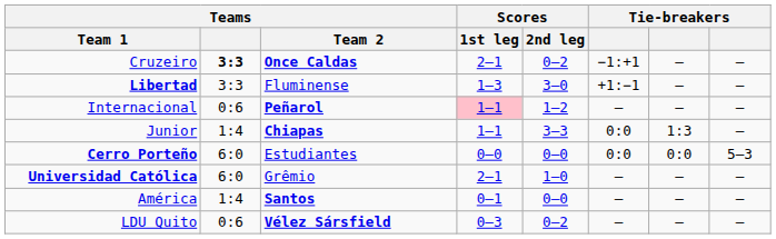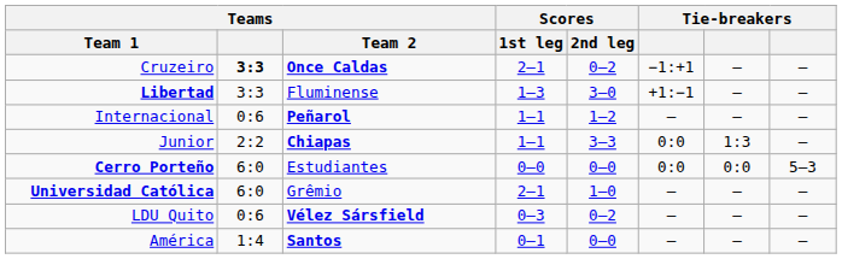 <table class="wikitable" style="text-align:center;">
 <tr>
 <th colspan=3>Teams</th>
 <th colspan=2>Scores</th>
 <th colspan=3>Tie-breakers</th>
 </tr>
 <tr>
 <th width="175">Team 1</th>
 <th width="50"></th>
 <th width="175">Team 2</th>
 <th width="55">1st leg</th>
 <th width="55">2nd leg</th>
 <th width="50"></th>
 <th width="50"></th>
 <th width="50"></th>
 </tr>
 <tr>
 <td align=right><a href='#'>Cruzeiro</a> </td>
 <td><strong>3:3</strong></td>
 <td align=left> <strong><a href='#'>Once Caldas</a></strong></td>
 <td><a href='#'>2–1</a></td>
 <td><a href='#'>0–2</a></td>
 <td>−1:+1</td>
 <td>—</td>
 <td>—</td>
 </tr>
 <tr>
 <td align=right><strong><a href='#'>Libertad</a></strong> </td>
 <td>3:3</td>
 <td align=left> <a href='#'>Fluminense</a></td>
 <td><a href='#'>1–3</a></td>
 <td><a href='#'>3–0</a></td>
 <td>+1:−1</td>
 <td>—</td>
 <td>—</td>
 </tr>
 <tr>
 <td align=right><a href='#'>Internacional</a> </td>
 <td>0:6</td>
 <td align=left> <strong><a href='#'>Peñarol</a></strong></td>
-<td style="background: pink;"><a href='#'>1–1</a></td>
+<td><a href='#'>1–1</a></td>
 <td><a href='#'>1–2</a></td>
 <td>—</td>
 <td>—</td>
 <td>—</td>
 </tr>
 <tr>
 <td align=right><a href='#'>Junior</a> </td>
-<td>1:4</td>
+<td>2:2</td>
 <td align=left> <strong><a href='#'>Chiapas</a></strong></td>
 <td><a href='#'>1–1</a></td>
 <td><a href='#'>3–3</a></td>
 <td>0:0</td>
 <td>1:3</td>
 <td>—</td>
 </tr>
 <tr>
 <td align=right><strong><a href='#'>Cerro Porteño</a></strong> </td>
 <td>6:0</td>
 <td align=left> <a href='#'>Estudiantes</a></td>
 <td><a href='#'>0–0</a></td>
 <td><a href='#'>0–0</a></td>
 <td>0:0</td>
 <td>0:0</td>
 <td>5–3</td>
 </tr>
 <tr>
 <td align=right><strong><a href='#'>Universidad Católica</a></strong> </td>
 <td>6:0</td>
 <td align=left> <a href='#'>Grêmio</a></td>
 <td><a href='#'>2–1</a></td>
 <td><a href='#'>1–0</a></td>
 <td>—</td>
 <td>—</td>
 <td>—</td>
 </tr>
 <tr>
+<td align=right><a href='#'>LDU Quito</a> </td>
+<td>0:6</td>
+<td align=left> <strong><a href='#'>Vélez Sársfield</a></strong></td>
+<td><a href='#'>0–3</a></td>
+<td><a href='#'>0–2</a></td>
+<td>—</td>
+<td>—</td>
+<td>—</td>
+</tr>
+<tr>
 <td align=right><a href='#'>América</a> </td>
 <td>1:4</td>
 <td align=left> <strong><a href='#'>Santos</a></strong></td>
 <td><a href='#'>0–1</a></td>
 <td><a href='#'>0–0</a></td>
 <td>—</td>
 <td>—</td>
 <td>—</td>
 </tr>
-<tr>
-<td align=right><a href='#'>LDU Quito</a> </td>
-<td>0:6</td>
-<td align=left> <strong><a href='#'>Vélez Sársfield</a></strong></td>
-<td><a href='#'>0–3</a></td>
-<td><a href='#'>0–2</a></td>
-<td>—</td>
-<td>—</td>
-<td>—</td>
-</tr>
 </table>
